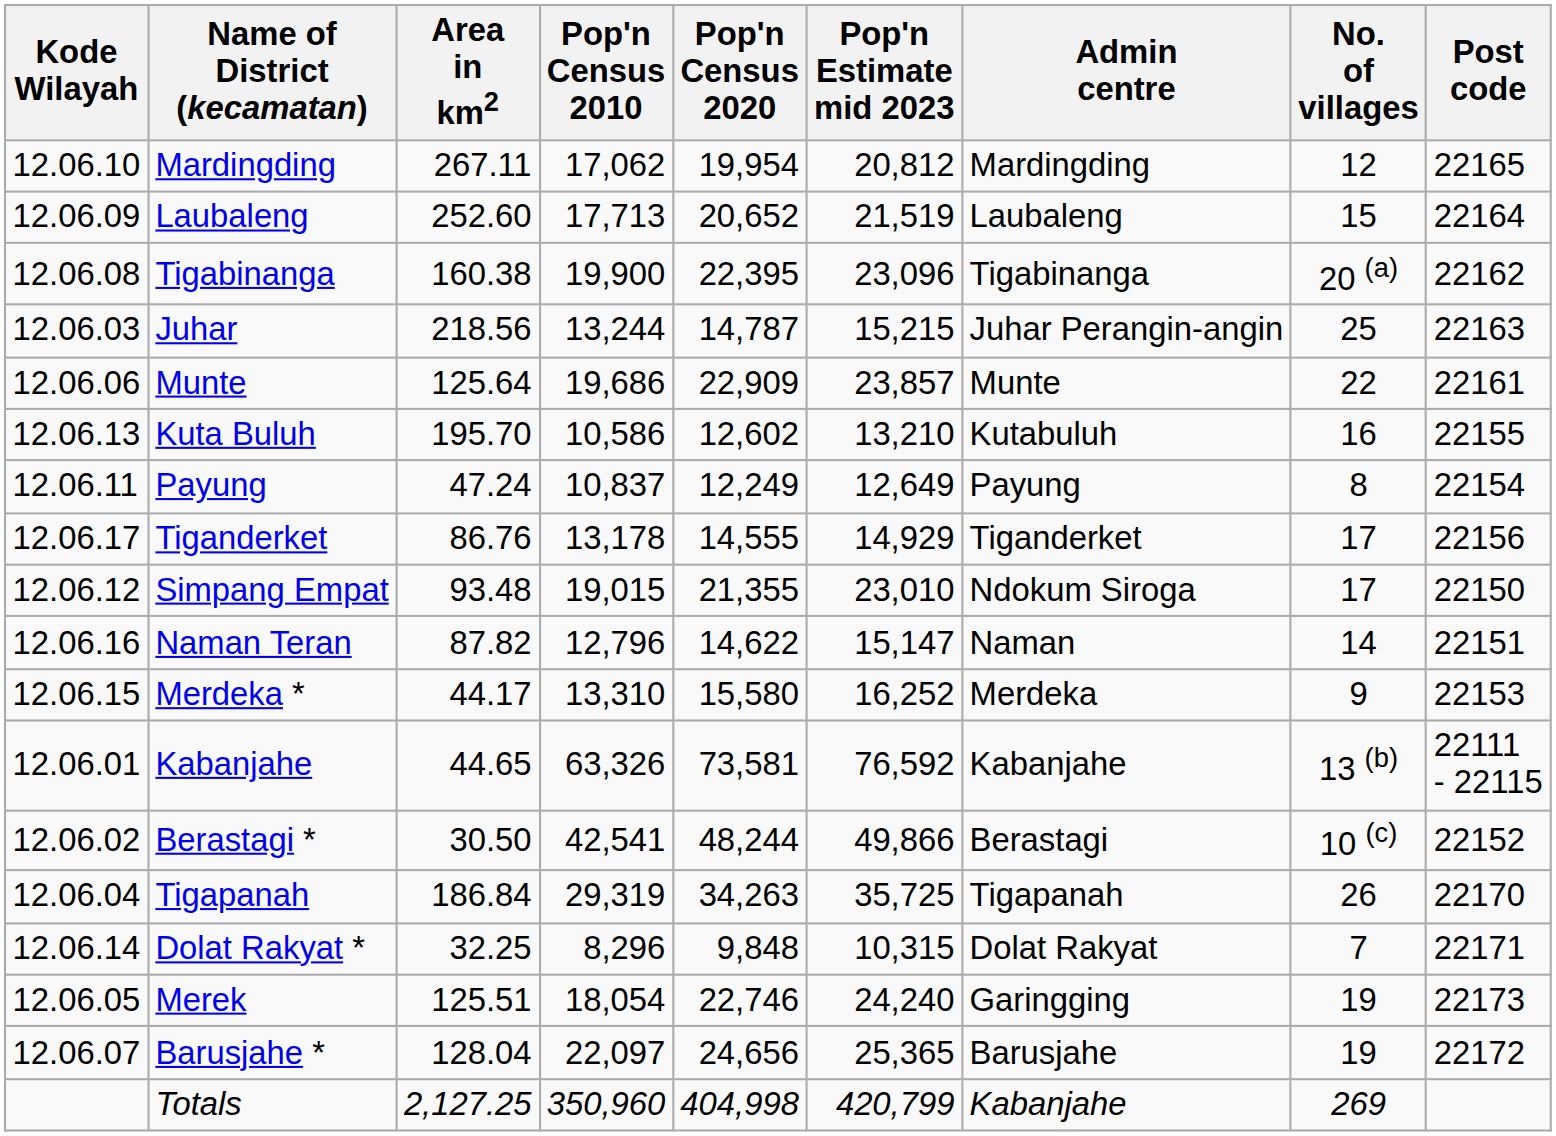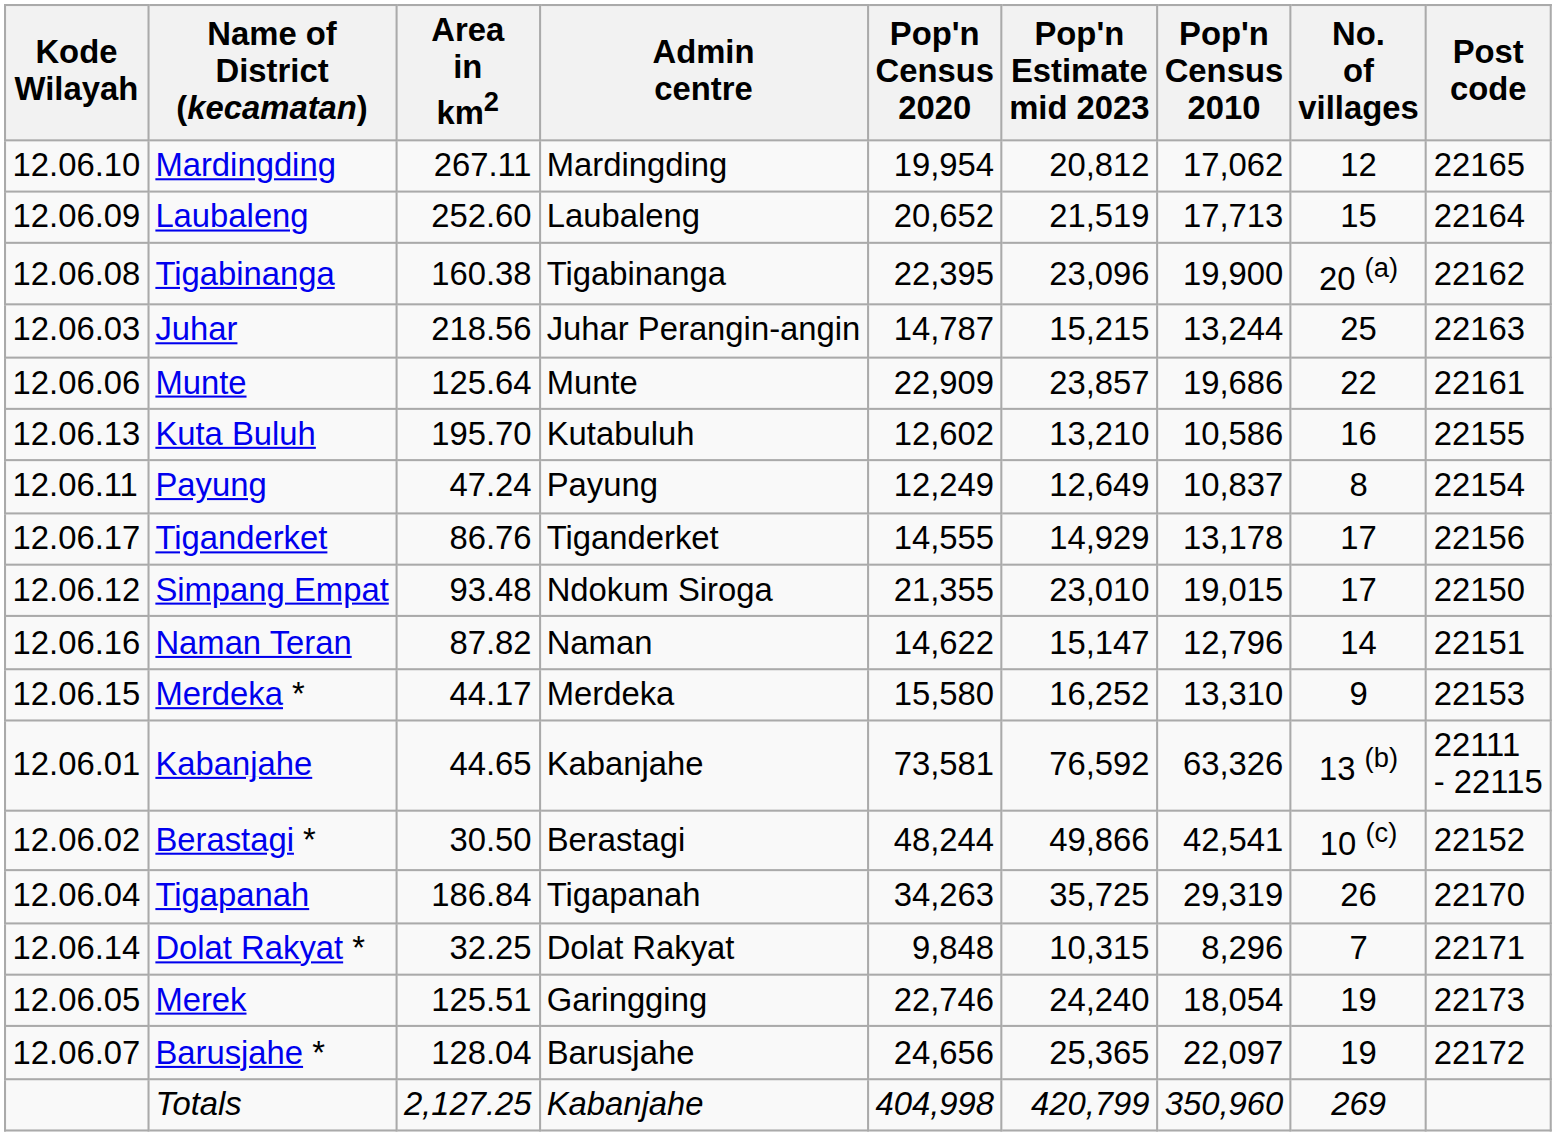 <table class="sortable wikitable">
 <tr>
 <th>Kode <br>Wilayah</th>
 <th>Name of<br>District<br>(<em>kecamatan</em>)</th>
 <th>Area <br>in <br>km<sup>2</sup></th>
-<th>Pop'n<br>Census<br>2010</th>
+<th>Admin<br> centre</th>
 <th>Pop'n<br>Census<br>2020</th>
 <th>Pop'n<br>Estimate<br>mid 2023</th>
-<th>Admin<br> centre</th>
+<th>Pop'n<br>Census<br>2010</th>
 <th>No.<br>of<br>villages</th>
 <th>Post<br>code</th>
 </tr>
 <tr>
 <td>12.06.10</td>
 <td><a href='#'>Mardingding</a></td>
 <td align="right">267.11</td>
-<td align="right">17,062</td>
+<td>Mardingding</td>
 <td align="right">19,954</td>
 <td align="right">20,812</td>
-<td>Mardingding</td>
+<td align="right">17,062</td>
 <td align="center">12</td>
 <td>22165</td>
 </tr>
 <tr>
 <td>12.06.09</td>
 <td><a href='#'>Laubaleng</a></td>
 <td align="right">252.60</td>
-<td align="right">17,713</td>
+<td>Laubaleng</td>
 <td align="right">20,652</td>
 <td align="right">21,519</td>
-<td>Laubaleng</td>
+<td align="right">17,713</td>
 <td align="center">15</td>
 <td>22164</td>
 </tr>
 <tr>
 <td>12.06.08</td>
 <td><a href='#'>Tigabinanga</a></td>
 <td align="right">160.38</td>
-<td align="right">19,900</td>
+<td>Tigabinanga</td>
 <td align="right">22,395</td>
 <td align="right">23,096</td>
-<td>Tigabinanga</td>
+<td align="right">19,900</td>
 <td align="center">20 <sup>(a)</sup></td>
 <td>22162</td>
 </tr>
 <tr>
 <td>12.06.03</td>
 <td><a href='#'>Juhar</a></td>
 <td align="right">218.56</td>
-<td align="right">13,244</td>
+<td>Juhar Perangin-angin</td>
 <td align="right">14,787</td>
 <td align="right">15,215</td>
-<td>Juhar Perangin-angin</td>
+<td align="right">13,244</td>
 <td align="center">25</td>
 <td>22163</td>
 </tr>
 <tr>
 <td>12.06.06</td>
 <td><a href='#'>Munte</a></td>
 <td align="right">125.64</td>
-<td align="right">19,686</td>
+<td>Munte</td>
 <td align="right">22,909</td>
 <td align="right">23,857</td>
-<td>Munte</td>
+<td align="right">19,686</td>
 <td align="center">22</td>
 <td>22161</td>
 </tr>
 <tr>
 <td>12.06.13</td>
 <td><a href='#'>Kuta Buluh</a></td>
 <td align="right">195.70</td>
-<td align="right">10,586</td>
+<td>Kutabuluh</td>
 <td align="right">12,602</td>
 <td align="right">13,210</td>
-<td>Kutabuluh</td>
+<td align="right">10,586</td>
 <td align="center">16</td>
 <td>22155</td>
 </tr>
 <tr>
 <td>12.06.11</td>
 <td><a href='#'>Payung</a></td>
 <td align="right">47.24</td>
-<td align="right">10,837</td>
+<td>Payung</td>
 <td align="right">12,249</td>
 <td align="right">12,649</td>
-<td>Payung</td>
+<td align="right">10,837</td>
 <td align="center">8</td>
 <td>22154</td>
 </tr>
 <tr>
 <td>12.06.17</td>
 <td><a href='#'>Tiganderket</a></td>
 <td align="right">86.76</td>
-<td align="right">13,178</td>
+<td>Tiganderket</td>
 <td align="right">14,555</td>
 <td align="right">14,929</td>
-<td>Tiganderket</td>
+<td align="right">13,178</td>
 <td align="center">17</td>
 <td>22156</td>
 </tr>
 <tr>
 <td>12.06.12</td>
 <td><a href='#'>Simpang Empat</a></td>
 <td align="right">93.48</td>
-<td align="right">19,015</td>
+<td>Ndokum Siroga</td>
 <td align="right">21,355</td>
 <td align="right">23,010</td>
-<td>Ndokum Siroga</td>
+<td align="right">19,015</td>
 <td align="center">17</td>
 <td>22150</td>
 </tr>
 <tr>
 <td>12.06.16</td>
 <td><a href='#'>Naman Teran</a></td>
 <td align="right">87.82</td>
-<td align="right">12,796</td>
+<td>Naman</td>
 <td align="right">14,622</td>
 <td align="right">15,147</td>
-<td>Naman</td>
+<td align="right">12,796</td>
 <td align="center">14</td>
 <td>22151</td>
 </tr>
 <tr>
 <td>12.06.15</td>
 <td><a href='#'>Merdeka</a> *</td>
 <td align="right">44.17</td>
-<td align="right">13,310</td>
+<td>Merdeka</td>
 <td align="right">15,580</td>
 <td align="right">16,252</td>
-<td>Merdeka</td>
+<td align="right">13,310</td>
 <td align="center">9</td>
 <td>22153</td>
 </tr>
 <tr>
 <td>12.06.01</td>
 <td><a href='#'>Kabanjahe</a></td>
 <td align="right">44.65</td>
-<td align="right">63,326</td>
+<td>Kabanjahe</td>
 <td align="right">73,581</td>
 <td align="right">76,592</td>
-<td>Kabanjahe</td>
+<td align="right">63,326</td>
 <td align="center">13 <sup>(b)</sup></td>
 <td>22111<br>- 22115</td>
 </tr>
 <tr>
 <td>12.06.02</td>
 <td><a href='#'>Berastagi</a> *</td>
 <td align="right">30.50</td>
-<td align="right">42,541</td>
+<td>Berastagi</td>
 <td align="right">48,244</td>
 <td align="right">49,866</td>
-<td>Berastagi</td>
+<td align="right">42,541</td>
 <td align="center">10 <sup>(c)</sup></td>
 <td>22152</td>
 </tr>
 <tr>
 <td>12.06.04</td>
 <td><a href='#'>Tigapanah</a></td>
 <td align="right">186.84</td>
-<td align="right">29,319</td>
+<td>Tigapanah</td>
 <td align="right">34,263</td>
 <td align="right">35,725</td>
-<td>Tigapanah</td>
+<td align="right">29,319</td>
 <td align="center">26</td>
 <td>22170</td>
 </tr>
 <tr>
 <td>12.06.14</td>
 <td><a href='#'>Dolat Rakyat</a> *</td>
 <td align="right">32.25</td>
-<td align="right">8,296</td>
+<td>Dolat Rakyat</td>
 <td align="right">9,848</td>
 <td align="right">10,315</td>
-<td>Dolat Rakyat</td>
+<td align="right">8,296</td>
 <td align="center">7</td>
 <td>22171</td>
 </tr>
 <tr>
 <td>12.06.05</td>
 <td><a href='#'>Merek</a></td>
 <td align="right">125.51</td>
-<td align="right">18,054</td>
+<td>Garingging</td>
 <td align="right">22,746</td>
 <td align="right">24,240</td>
-<td>Garingging</td>
+<td align="right">18,054</td>
 <td align="center">19</td>
 <td>22173</td>
 </tr>
 <tr>
 <td>12.06.07</td>
 <td><a href='#'>Barusjahe</a> *</td>
 <td align="right">128.04</td>
-<td align="right">22,097</td>
+<td>Barusjahe</td>
 <td align="right">24,656</td>
 <td align="right">25,365</td>
-<td>Barusjahe</td>
+<td align="right">22,097</td>
 <td align="center">19</td>
 <td>22172</td>
 </tr>
 <tr>
 <td></td>
 <td><em>Totals</em></td>
 <td align="right"><em>2,127.25</em></td>
-<td align="right"><em>350,960</em></td>
+<td><em>Kabanjahe</em></td>
 <td align="right"><em>404,998</em></td>
 <td align="right"><em>420,799</em></td>
-<td><em>Kabanjahe</em></td>
+<td align="right"><em>350,960</em></td>
 <td align="center"><em>269</em></td>
 <td></td>
 </tr>
 </table>
